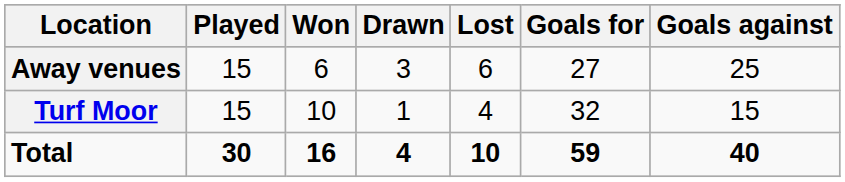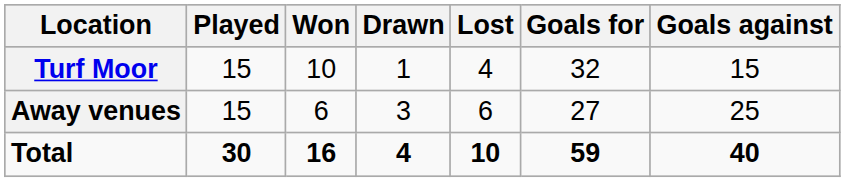 <table class="wikitable plainrowheaders sortable">
 <tr>
 <th scope=col>Location</th>
 <th scope=col>Played</th>
 <th scope=col>Won</th>
 <th scope=col>Drawn</th>
 <th scope=col>Lost</th>
 <th scope=col>Goals for</th>
 <th scope=col>Goals against</th>
 </tr>
 <tr>
+<th scope=row><a href='#'>Turf Moor</a></th>
+<td align=center>15</td>
+<td align=center>10</td>
+<td align=center>1</td>
+<td align=center>4</td>
+<td align=center>32</td>
+<td align=center>15</td>
+</tr>
+<tr>
 <th scope=row>Away venues</th>
 <td align=center>15</td>
 <td align=center>6</td>
 <td align=center>3</td>
 <td align=center>6</td>
 <td align=center>27</td>
 <td align=center>25</td>
-</tr>
-<tr>
-<th scope=row><a href='#'>Turf Moor</a></th>
-<td align=center>15</td>
-<td align=center>10</td>
-<td align=center>1</td>
-<td align=center>4</td>
-<td align=center>32</td>
-<td align=center>15</td>
 </tr>
 <tr class="sortbottom">
 <td><strong>Total</strong></td>
 <td align=center><strong>30</strong></td>
 <td align=center><strong>16</strong></td>
 <td align=center><strong>4</strong></td>
 <td align=center><strong>10</strong></td>
 <td align=center><strong>59</strong></td>
 <td align=center><strong>40</strong></td>
 </tr>
 </table>
